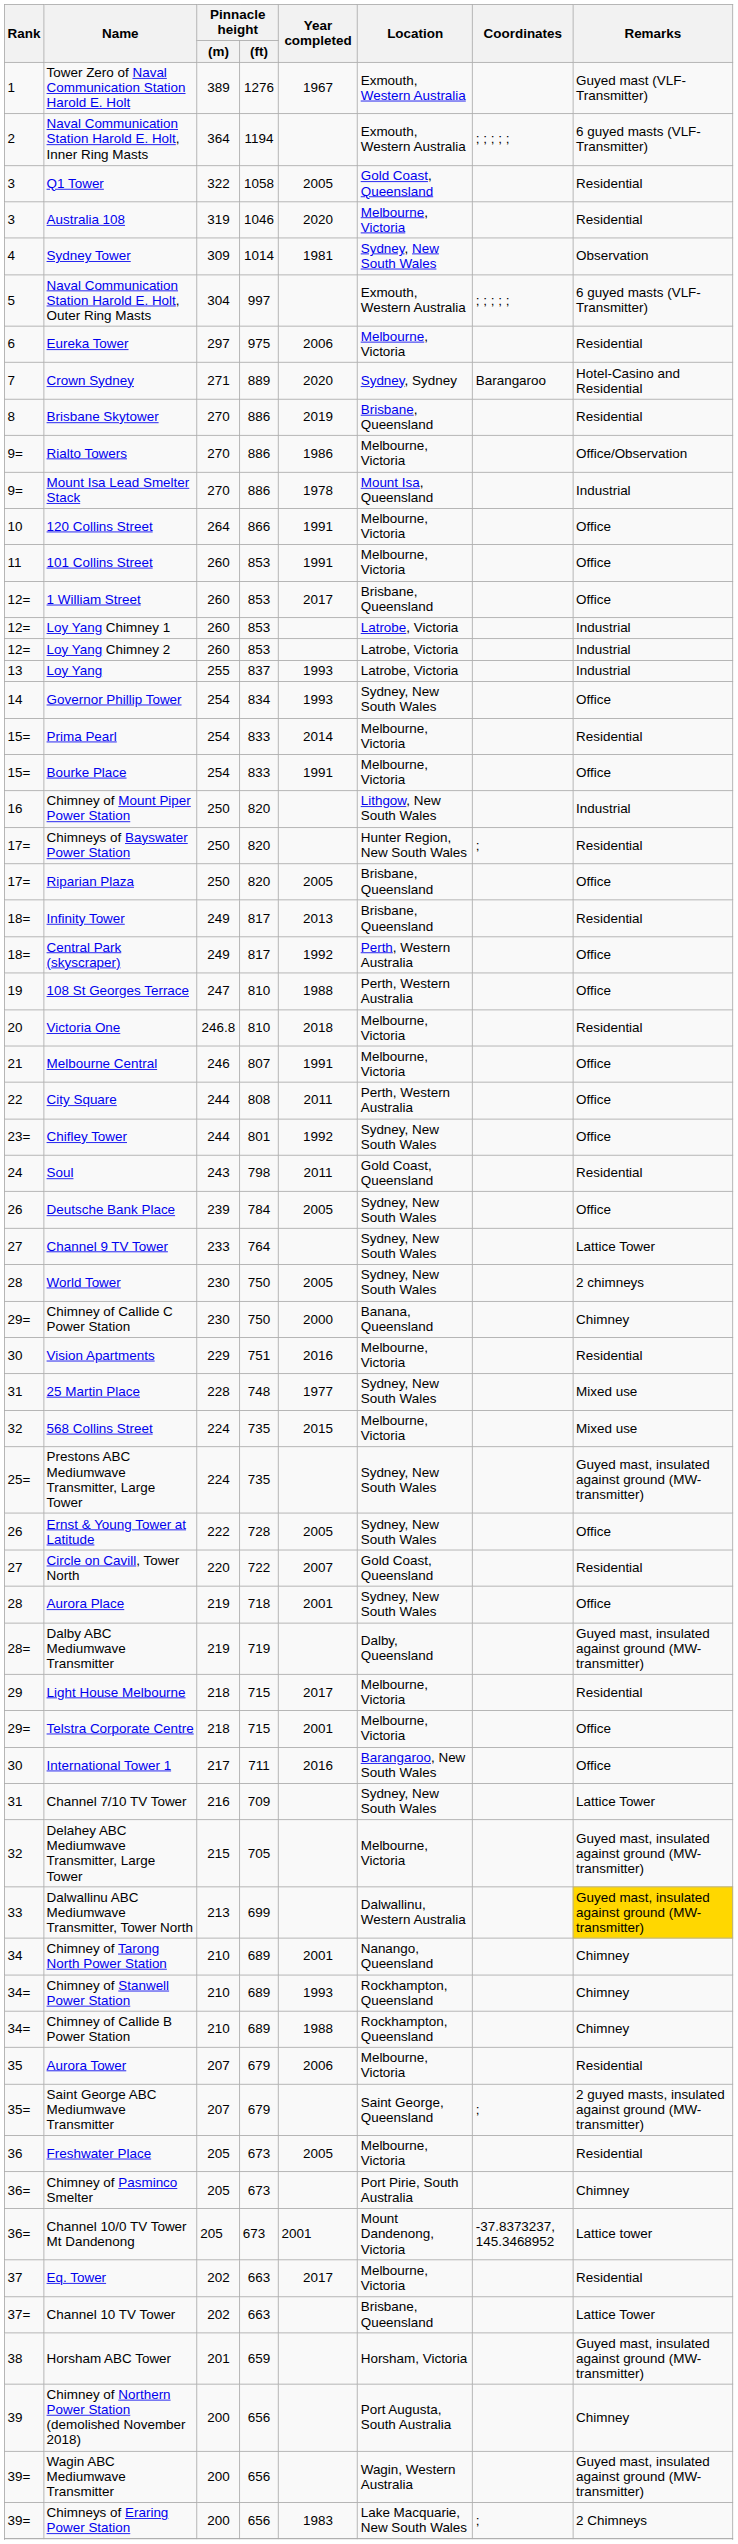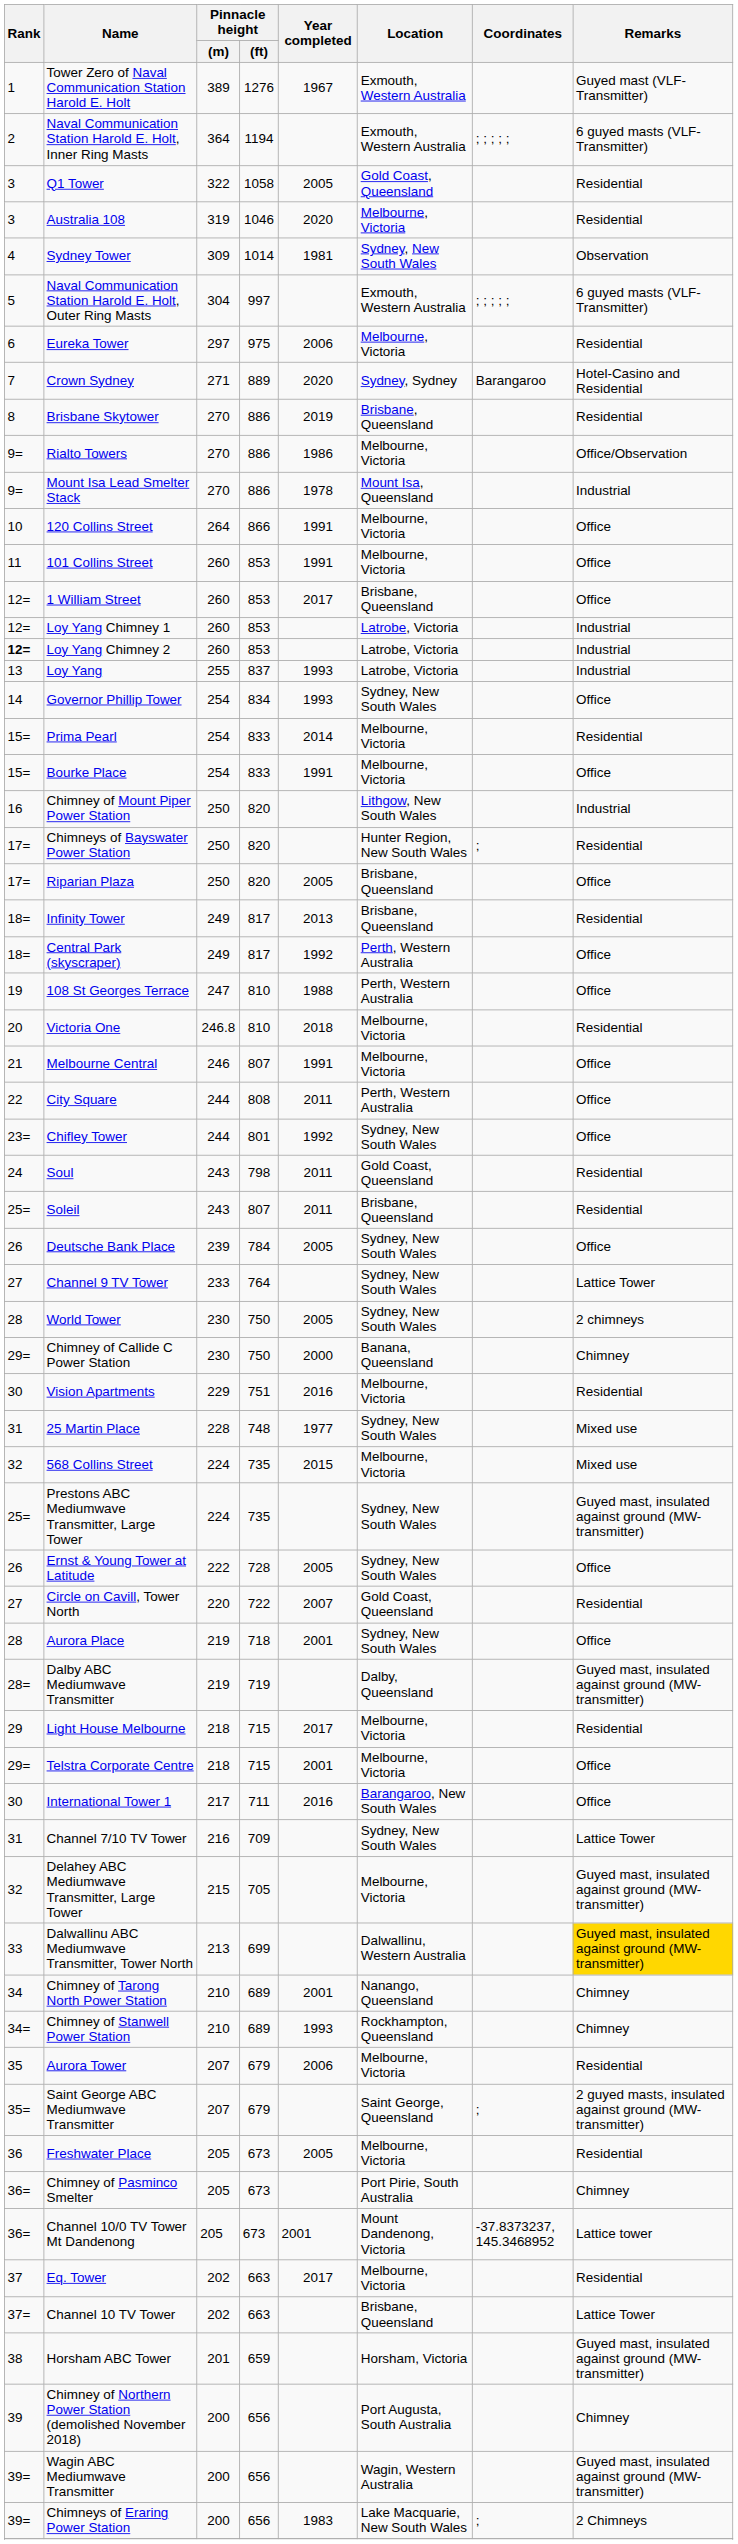 <table class="wikitable">
 <tr>
 <th align=centre rowspan=2>Rank</th>
 <th align=centre rowspan=2>Name</th>
 <th align=centre colspan=2>Pinnacle height</th>
 <th align=centre rowspan=2>Year completed</th>
 <th align=centre rowspan=2>Location</th>
 <th align=centre rowspan=2>Coordinates</th>
 <th align=centre rowspan=2>Remarks</th>
 </tr>
 <tr>
 <th align=center>(m)</th>
 <th align=center>(ft)</th>
 </tr>
 <tr>
 <td>1</td>
 <td>Tower Zero of <a href='#'>Naval Communication Station Harold E. Holt</a></td>
 <td align="center">389</td>
 <td align=center>1276</td>
 <td align=center>1967</td>
 <td>Exmouth, <a href='#'>Western Australia</a></td>
 <td></td>
 <td>Guyed mast (VLF-Transmitter)</td>
 </tr>
 <tr>
 <td>2</td>
 <td><a href='#'>Naval Communication Station Harold E. Holt</a>, Inner Ring Masts</td>
 <td align=center>364</td>
 <td align=center>1194</td>
 <td align=center></td>
 <td>Exmouth, Western Australia</td>
 <td> ;  ;  ;  ;  ; </td>
 <td>6 guyed masts (VLF-Transmitter)</td>
 </tr>
 <tr>
 <td>3</td>
 <td><a href='#'>Q1 Tower</a></td>
 <td align=center>322</td>
 <td align=center>1058</td>
 <td align=center>2005</td>
 <td><a href='#'>Gold Coast</a>, <a href='#'>Queensland</a></td>
 <td></td>
 <td>Residential</td>
 </tr>
 <tr>
 <td>3</td>
 <td><a href='#'>Australia 108</a></td>
 <td align=center>319</td>
 <td align=center>1046</td>
 <td align=center>2020</td>
 <td><a href='#'>Melbourne</a>, <a href='#'>Victoria</a></td>
 <td></td>
 <td>Residential</td>
 </tr>
 <tr>
 <td>4</td>
 <td><a href='#'>Sydney Tower</a></td>
 <td align=center>309</td>
 <td align=center>1014</td>
 <td align=center>1981</td>
 <td><a href='#'>Sydney</a>, <a href='#'>New South Wales</a></td>
 <td></td>
 <td>Observation</td>
 </tr>
 <tr>
 <td>5</td>
 <td><a href='#'>Naval Communication Station Harold E. Holt</a>, Outer Ring Masts</td>
 <td align=center>304</td>
 <td align=center>997</td>
 <td align=center></td>
 <td>Exmouth, Western Australia</td>
 <td> ;  ;   ;  ;  ; </td>
 <td>6 guyed masts (VLF-Transmitter)</td>
 </tr>
 <tr>
 <td>6</td>
 <td><a href='#'>Eureka Tower</a></td>
 <td align=center>297</td>
 <td align=center>975</td>
 <td align=center>2006</td>
 <td><a href='#'>Melbourne</a>, Victoria</td>
 <td></td>
 <td>Residential</td>
 </tr>
 <tr>
 <td>7</td>
 <td><a href='#'>Crown Sydney</a></td>
 <td align=center>271</td>
 <td align=center>889</td>
 <td align=center>2020</td>
 <td><a href='#'>Sydney</a>, Sydney</td>
 <td>Barangaroo</td>
 <td>Hotel-Casino and Residential</td>
 </tr>
 <tr>
 <td>8</td>
 <td><a href='#'>Brisbane Skytower</a></td>
 <td align=center>270</td>
 <td align=center>886</td>
 <td align=center>2019</td>
 <td><a href='#'>Brisbane</a>, Queensland</td>
 <td></td>
 <td>Residential</td>
 </tr>
 <tr>
 <td>9=</td>
 <td><a href='#'>Rialto Towers</a></td>
 <td align=center>270</td>
 <td align=center>886</td>
 <td align=center>1986</td>
 <td>Melbourne, Victoria</td>
 <td></td>
 <td>Office/Observation</td>
 </tr>
 <tr>
 <td>9=</td>
 <td><a href='#'>Mount Isa Lead Smelter Stack</a></td>
 <td align="center">270</td>
 <td align=center>886</td>
 <td align=center>1978</td>
 <td><a href='#'>Mount Isa</a>, Queensland</td>
 <td></td>
 <td>Industrial</td>
 </tr>
 <tr>
 <td>10</td>
 <td><a href='#'>120 Collins Street</a></td>
 <td align=center>264</td>
 <td align=center>866</td>
 <td align=center>1991</td>
 <td>Melbourne, Victoria</td>
 <td></td>
 <td>Office</td>
 </tr>
 <tr>
 <td>11</td>
 <td><a href='#'>101 Collins Street</a></td>
 <td align=center>260</td>
 <td align=center>853</td>
 <td align=center>1991</td>
 <td>Melbourne, Victoria</td>
 <td></td>
 <td>Office</td>
 </tr>
 <tr>
 <td>12=</td>
 <td><a href='#'>1 William Street</a></td>
 <td align=center>260</td>
 <td align=center>853</td>
 <td align=center>2017</td>
 <td>Brisbane, Queensland</td>
 <td></td>
 <td>Office</td>
 </tr>
 <tr>
 <td>12=</td>
 <td><a href='#'>Loy Yang</a> Chimney 1</td>
 <td align=center>260</td>
 <td align=center>853</td>
 <td align=center></td>
 <td><a href='#'>Latrobe</a>, Victoria</td>
 <td></td>
 <td>Industrial</td>
 </tr>
 <tr>
-<td>12=</td>
+<td><strong>12=</strong></td>
 <td><a href='#'>Loy Yang</a> Chimney 2</td>
 <td align=center>260</td>
 <td align=center>853</td>
 <td align=center></td>
 <td>Latrobe, Victoria</td>
 <td></td>
 <td>Industrial</td>
 </tr>
 <tr>
 <td>13</td>
 <td><a href='#'>Loy Yang</a></td>
 <td align=center>255</td>
 <td align=center>837</td>
 <td align=center>1993</td>
 <td>Latrobe, Victoria</td>
 <td></td>
 <td>Industrial</td>
 </tr>
 <tr>
 <td>14</td>
 <td><a href='#'>Governor Phillip Tower</a></td>
 <td align=center>254</td>
 <td align=center>834</td>
 <td align=center>1993</td>
 <td>Sydney, New South Wales</td>
 <td></td>
 <td>Office</td>
 </tr>
 <tr>
 <td>15=</td>
 <td><a href='#'>Prima Pearl</a></td>
 <td align=center>254</td>
 <td align=center>833</td>
 <td align=center>2014</td>
 <td>Melbourne, Victoria</td>
 <td></td>
 <td>Residential</td>
 </tr>
 <tr>
 <td>15=</td>
 <td><a href='#'>Bourke Place</a></td>
 <td align=center>254</td>
 <td align=center>833</td>
 <td align=center>1991</td>
 <td>Melbourne, Victoria</td>
 <td></td>
 <td>Office</td>
 </tr>
 <tr>
 <td>16</td>
 <td>Chimney of <a href='#'>Mount Piper Power Station</a></td>
 <td align=center>250</td>
 <td align=center>820</td>
 <td align=center></td>
 <td><a href='#'>Lithgow</a>, New South Wales</td>
 <td></td>
 <td>Industrial</td>
 </tr>
 <tr>
 <td>17=</td>
 <td>Chimneys of <a href='#'>Bayswater Power Station</a></td>
 <td align=center>250</td>
 <td align=center>820</td>
 <td align=center></td>
 <td>Hunter Region, New South Wales</td>
 <td> ; </td>
 <td>Residential</td>
 </tr>
 <tr>
 <td>17=</td>
 <td><a href='#'>Riparian Plaza</a></td>
 <td align=center>250</td>
 <td align=center>820</td>
 <td align=center>2005</td>
 <td>Brisbane, Queensland</td>
 <td></td>
 <td>Office</td>
 </tr>
 <tr>
 <td>18=</td>
 <td><a href='#'>Infinity Tower</a></td>
 <td align=center>249</td>
 <td align=center>817</td>
 <td align=center>2013</td>
 <td>Brisbane, Queensland</td>
 <td></td>
 <td>Residential</td>
 </tr>
 <tr>
 <td>18=</td>
 <td><a href='#'>Central Park (skyscraper)</a></td>
 <td align=center>249</td>
 <td align=center>817</td>
 <td align=center>1992</td>
 <td><a href='#'>Perth</a>, Western Australia</td>
 <td></td>
 <td>Office</td>
 </tr>
 <tr>
 <td>19</td>
 <td><a href='#'>108 St Georges Terrace</a></td>
 <td align=center>247</td>
 <td align=center>810</td>
 <td align=center>1988</td>
 <td>Perth, Western Australia</td>
 <td></td>
 <td>Office</td>
 </tr>
 <tr>
 <td>20</td>
 <td><a href='#'>Victoria One</a></td>
 <td align=center>246.8</td>
 <td align=center>810</td>
 <td align=center>2018</td>
 <td>Melbourne, Victoria</td>
 <td></td>
 <td>Residential</td>
 </tr>
 <tr>
 <td>21</td>
 <td><a href='#'>Melbourne Central</a></td>
 <td align=center>246</td>
 <td align=center>807</td>
 <td align=center>1991</td>
 <td>Melbourne, Victoria</td>
 <td></td>
 <td>Office</td>
 </tr>
 <tr>
 <td>22</td>
 <td><a href='#'>City Square</a></td>
 <td align=center>244</td>
 <td align=center>808</td>
 <td align=center>2011</td>
 <td>Perth, Western Australia</td>
 <td></td>
 <td>Office</td>
 </tr>
 <tr>
 <td>23=</td>
 <td><a href='#'>Chifley Tower</a></td>
 <td align=center>244</td>
 <td align=center>801</td>
 <td align=center>1992</td>
 <td>Sydney, New South Wales</td>
 <td></td>
 <td>Office</td>
 </tr>
 <tr>
 <td>24</td>
 <td><a href='#'>Soul</a></td>
 <td align=center>243</td>
 <td align=center>798</td>
 <td align=center>2011</td>
 <td>Gold Coast, Queensland</td>
+<td></td>
+<td>Residential</td>
+</tr>
+<tr>
+<td>25=</td>
+<td><a href='#'>Soleil</a></td>
+<td align=center>243</td>
+<td align=center>807</td>
+<td align=center>2011</td>
+<td>Brisbane, Queensland</td>
 <td></td>
 <td>Residential</td>
 </tr>
 <tr>
 <td>26</td>
 <td><a href='#'>Deutsche Bank Place</a></td>
 <td align=center>239</td>
 <td align=center>784</td>
 <td align=center>2005</td>
 <td>Sydney, New South Wales</td>
 <td></td>
 <td>Office</td>
 </tr>
 <tr>
 <td>27</td>
 <td><a href='#'>Channel 9 TV Tower</a></td>
 <td align=center>233</td>
 <td align=center>764</td>
 <td align=center></td>
 <td>Sydney, New South Wales</td>
 <td></td>
 <td>Lattice Tower</td>
 </tr>
 <tr>
 <td>28</td>
 <td><a href='#'>World Tower</a></td>
 <td align=center>230</td>
 <td align=center>750</td>
 <td align=center>2005</td>
 <td>Sydney, New South Wales</td>
 <td></td>
 <td>2 chimneys</td>
 </tr>
 <tr>
 <td>29=</td>
 <td>Chimney of Callide C Power Station</td>
 <td align=center>230</td>
 <td align=center>750</td>
 <td align=center>2000</td>
 <td>Banana, Queensland</td>
 <td></td>
 <td>Chimney</td>
 </tr>
 <tr>
 <td>30</td>
 <td><a href='#'>Vision Apartments</a></td>
 <td align=center>229</td>
 <td align=center>751</td>
 <td align=center>2016</td>
 <td>Melbourne, Victoria</td>
 <td></td>
 <td>Residential</td>
 </tr>
 <tr>
 <td>31</td>
 <td><a href='#'>25 Martin Place</a></td>
 <td align=center>228</td>
 <td align=center>748</td>
 <td align=center>1977</td>
 <td>Sydney, New South Wales</td>
 <td></td>
 <td>Mixed use</td>
 </tr>
 <tr>
 <td>32</td>
 <td><a href='#'>568 Collins Street</a></td>
 <td align=center>224</td>
 <td align=center>735</td>
 <td align=center>2015</td>
 <td>Melbourne, Victoria</td>
 <td></td>
 <td>Mixed use</td>
 </tr>
 <tr>
 <td>25=</td>
 <td>Prestons ABC Mediumwave Transmitter, Large Tower</td>
 <td align=center>224</td>
 <td align=center>735</td>
 <td align=center></td>
 <td>Sydney, New South Wales</td>
 <td></td>
 <td>Guyed mast, insulated against ground (MW-transmitter)</td>
 </tr>
 <tr>
 <td>26</td>
 <td><a href='#'>Ernst & Young Tower at Latitude</a></td>
 <td align=center>222</td>
 <td align=center>728</td>
 <td align=center>2005</td>
 <td>Sydney, New South Wales</td>
 <td></td>
 <td>Office</td>
 </tr>
 <tr>
 <td>27</td>
 <td><a href='#'>Circle on Cavill</a>, Tower North</td>
 <td align=center>220</td>
 <td align=center>722</td>
 <td align=center>2007</td>
 <td>Gold Coast, Queensland</td>
 <td></td>
 <td>Residential</td>
 </tr>
 <tr>
 <td>28</td>
 <td><a href='#'>Aurora Place</a></td>
 <td align=center>219</td>
 <td align=center>718</td>
 <td align=center>2001</td>
 <td>Sydney, New South Wales</td>
 <td></td>
 <td>Office</td>
 </tr>
 <tr>
 <td>28=</td>
 <td>Dalby ABC Mediumwave Transmitter</td>
 <td align=center>219</td>
 <td align=center>719</td>
 <td align=center></td>
 <td>Dalby, Queensland</td>
 <td></td>
 <td>Guyed mast, insulated against ground (MW-transmitter)</td>
 </tr>
 <tr>
 <td>29</td>
 <td><a href='#'>Light House Melbourne</a></td>
 <td align=center>218</td>
 <td align=center>715</td>
 <td align=center>2017</td>
 <td>Melbourne, Victoria</td>
 <td></td>
 <td>Residential</td>
 </tr>
 <tr>
 <td>29=</td>
 <td><a href='#'>Telstra Corporate Centre</a></td>
 <td align=center>218</td>
 <td align=center>715</td>
 <td align=center>2001</td>
 <td>Melbourne, Victoria</td>
 <td></td>
 <td>Office</td>
 </tr>
 <tr>
 <td>30</td>
 <td><a href='#'>International Tower 1</a></td>
 <td align=center>217</td>
 <td align=center>711</td>
 <td align=center>2016</td>
 <td><a href='#'>Barangaroo</a>, New South Wales</td>
 <td></td>
 <td>Office</td>
 </tr>
 <tr>
 <td>31</td>
 <td>Channel 7/10 TV Tower</td>
 <td align=center>216</td>
 <td align=center>709</td>
 <td align=center></td>
 <td>Sydney, New South Wales</td>
 <td></td>
 <td>Lattice Tower</td>
 </tr>
 <tr>
 <td>32</td>
 <td>Delahey ABC Mediumwave Transmitter, Large Tower</td>
 <td align=center>215</td>
 <td align=center>705</td>
 <td align=center></td>
 <td>Melbourne, Victoria</td>
 <td></td>
 <td>Guyed mast, insulated against ground (MW-transmitter)</td>
 </tr>
 <tr>
 <td>33</td>
 <td>Dalwallinu ABC Mediumwave Transmitter, Tower North</td>
 <td align=center>213</td>
 <td align=center>699</td>
 <td align=center></td>
 <td>Dalwallinu, Western Australia</td>
 <td></td>
 <td style="background: gold;">Guyed mast, insulated against ground (MW-transmitter)</td>
 </tr>
 <tr>
 <td>34</td>
 <td>Chimney of <a href='#'>Tarong North Power Station</a></td>
 <td align=center>210</td>
 <td align=center>689</td>
 <td align=center>2001</td>
 <td>Nanango, Queensland</td>
 <td></td>
 <td>Chimney</td>
 </tr>
 <tr>
 <td>34=</td>
 <td>Chimney of <a href='#'>Stanwell Power Station</a></td>
 <td align=center>210</td>
 <td align=center>689</td>
 <td align=center>1993</td>
 <td>Rockhampton, Queensland</td>
 <td></td>
 <td>Chimney</td>
 </tr>
 <tr>
-<td>34=</td>
-<td>Chimney of Callide B Power Station</td>
-<td align=center>210</td>
-<td align=center>689</td>
-<td align=center>1988</td>
-<td>Rockhampton, Queensland</td>
-<td></td>
-<td>Chimney</td>
-</tr>
-<tr>
 <td>35</td>
 <td><a href='#'>Aurora Tower</a></td>
 <td align=center>207</td>
 <td align=center>679</td>
 <td align=center>2006</td>
 <td>Melbourne, Victoria</td>
 <td></td>
 <td>Residential</td>
 </tr>
 <tr>
 <td>35=</td>
 <td>Saint George ABC Mediumwave Transmitter</td>
 <td align=center>207</td>
 <td align=center>679</td>
 <td align=center></td>
 <td>Saint George, Queensland</td>
 <td> ; </td>
 <td>2 guyed masts, insulated against ground (MW-transmitter)</td>
 </tr>
 <tr>
 <td>36</td>
 <td><a href='#'>Freshwater Place</a></td>
 <td align=center>205</td>
 <td align=center>673</td>
 <td align=center>2005</td>
 <td>Melbourne, Victoria</td>
 <td></td>
 <td>Residential</td>
 </tr>
 <tr>
 <td>36=</td>
 <td>Chimney of <a href='#'>Pasminco</a> Smelter</td>
 <td align=center>205</td>
 <td align=center>673</td>
 <td align=center></td>
 <td>Port Pirie, South Australia</td>
 <td></td>
 <td>Chimney</td>
 </tr>
 <tr>
 <td>36=</td>
 <td>Channel 10/0 TV Tower Mt Dandenong</td>
 <td>205</td>
 <td>673</td>
 <td>2001</td>
 <td>Mount Dandenong, Victoria</td>
 <td>-37.8373237, 145.3468952</td>
 <td>Lattice tower</td>
 </tr>
 <tr>
 <td>37</td>
 <td><a href='#'>Eq. Tower</a></td>
 <td align=center>202</td>
 <td align=center>663</td>
 <td align=center>2017</td>
 <td>Melbourne, Victoria</td>
 <td></td>
 <td>Residential</td>
 </tr>
 <tr>
 <td>37=</td>
 <td>Channel 10 TV Tower</td>
 <td align=center>202</td>
 <td align=center>663</td>
 <td align=center></td>
 <td>Brisbane, Queensland</td>
 <td></td>
 <td>Lattice Tower</td>
 </tr>
 <tr>
 <td>38</td>
 <td>Horsham ABC Tower</td>
 <td align=center>201</td>
 <td align=center>659</td>
 <td align=center></td>
 <td>Horsham, Victoria</td>
 <td></td>
 <td>Guyed mast, insulated against ground (MW-transmitter)</td>
 </tr>
 <tr>
 <td>39</td>
 <td>Chimney of <a href='#'>Northern Power Station</a> (demolished November 2018)</td>
 <td align=center>200</td>
 <td align=center>656</td>
 <td align=center></td>
 <td>Port Augusta, South Australia</td>
 <td></td>
 <td>Chimney</td>
 </tr>
 <tr>
 <td>39=</td>
 <td>Wagin ABC Mediumwave Transmitter</td>
 <td align=center>200</td>
 <td align=center>656</td>
 <td align=center></td>
 <td>Wagin, Western Australia</td>
 <td></td>
 <td>Guyed mast, insulated against ground (MW-transmitter)</td>
 </tr>
 <tr>
 <td>39=</td>
 <td>Chimneys of <a href='#'>Eraring Power Station</a></td>
 <td align=center>200</td>
 <td align=center>656</td>
 <td align=center>1983</td>
 <td>Lake Macquarie, New South Wales</td>
 <td> ; </td>
 <td>2 Chimneys</td>
 </tr>
 <tr>
 </tr>
 <tr bgcolor="#cccccc">
 </tr>
 </table>
